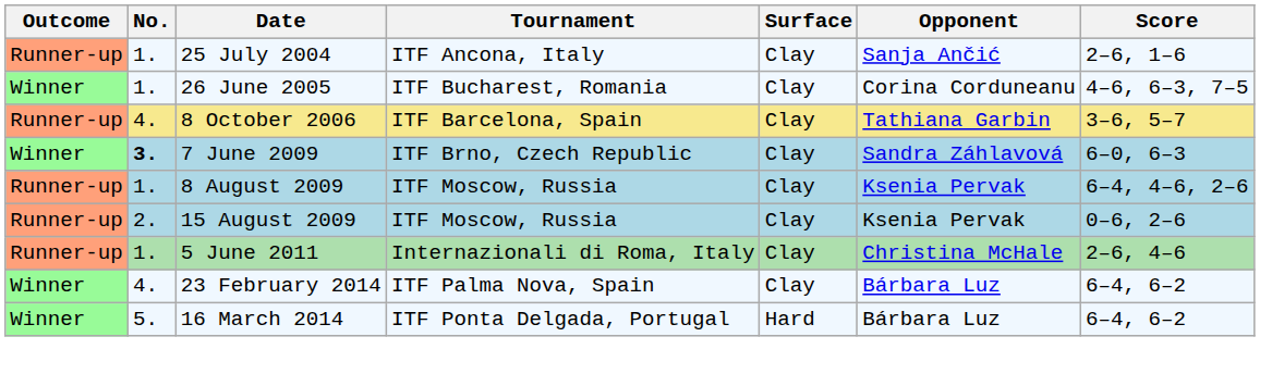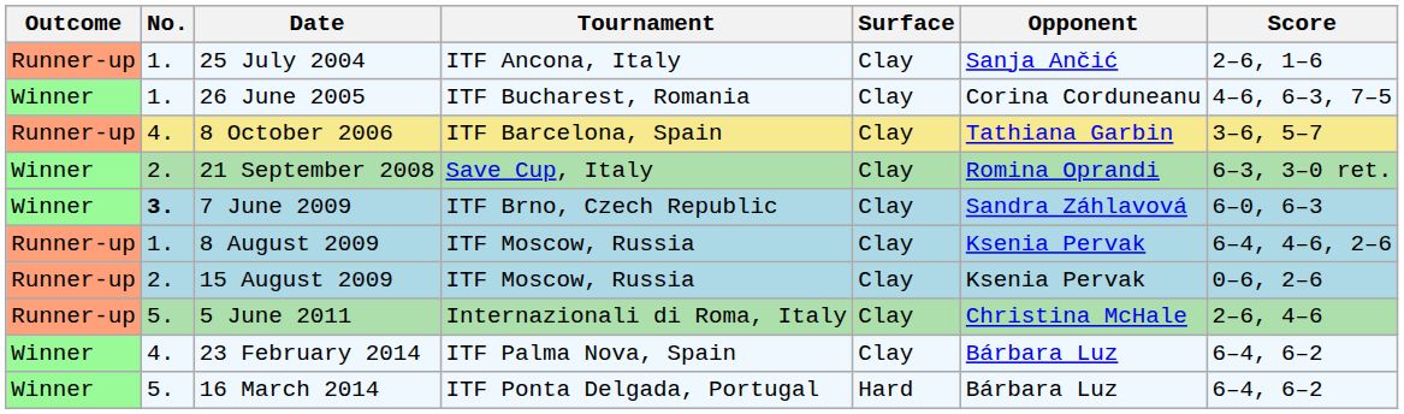 <table class="sortable wikitable" style=font-size:97%>
 <tr>
 <th>Outcome</th>
 <th>No.</th>
 <th>Date</th>
 <th>Tournament</th>
 <th>Surface</th>
 <th>Opponent</th>
 <th class="unsortable">Score</th>
 </tr>
 <tr style="background:#f0f8ff;">
 <td style="background:#ffa07a;">Runner-up</td>
 <td>1.</td>
 <td>25 July 2004</td>
 <td>ITF Ancona, Italy</td>
 <td>Clay</td>
 <td> <a href='#'>Sanja Ančić</a></td>
 <td>2–6, 1–6</td>
 </tr>
 <tr style="background:#f0f8ff;">
 <td style="background:#98fb98;">Winner</td>
 <td>1.</td>
 <td>26 June 2005</td>
 <td>ITF Bucharest, Romania</td>
 <td>Clay</td>
 <td> Corina Corduneanu</td>
 <td>4–6, 6–3, 7–5</td>
 </tr>
 <tr style="background:#f7e98e;">
 <td style="background:#ffa07a;">Runner-up</td>
 <td>4.</td>
 <td>8 October 2006</td>
 <td>ITF Barcelona, Spain</td>
 <td>Clay</td>
 <td> <a href='#'>Tathiana Garbin</a></td>
 <td>3–6, 5–7</td>
 </tr>
+<tr style="background:#addfad;">
+<td style="background:#98fb98;">Winner</td>
+<td>2.</td>
+<td>21 September 2008</td>
+<td><a href='#'>Save Cup</a>, Italy</td>
+<td>Clay</td>
+<td> <a href='#'>Romina Oprandi</a></td>
+<td>6–3, 3–0 ret.</td>
+</tr>
 <tr style="background:lightblue;">
 <td style="background:#98fb98;">Winner</td>
 <td><strong>3.</strong></td>
 <td>7 June 2009</td>
 <td>ITF Brno, Czech Republic</td>
 <td>Clay</td>
 <td> <a href='#'>Sandra Záhlavová</a></td>
 <td>6–0, 6–3</td>
 </tr>
 <tr style="background:lightblue;">
 <td style="background:#ffa07a;">Runner-up</td>
 <td>1.</td>
 <td>8 August 2009</td>
 <td>ITF Moscow, Russia</td>
 <td>Clay</td>
 <td> <a href='#'>Ksenia Pervak</a></td>
 <td>6–4, 4–6, 2–6</td>
 </tr>
 <tr style="background:lightblue;">
 <td style="background:#ffa07a;">Runner-up</td>
 <td>2.</td>
 <td>15 August 2009</td>
 <td>ITF Moscow, Russia</td>
 <td>Clay</td>
 <td> Ksenia Pervak</td>
 <td>0–6, 2–6</td>
 </tr>
 <tr style="background:#addfad;">
 <td style="background:#ffa07a;">Runner-up</td>
-<td>1.</td>
+<td>5.</td>
 <td>5 June 2011</td>
 <td>Internazionali di Roma, Italy</td>
 <td>Clay</td>
 <td> <a href='#'>Christina McHale</a></td>
 <td>2–6, 4–6</td>
 </tr>
 <tr style="background:#f0f8ff;">
 <td style="background:#98fb98;">Winner</td>
 <td>4.</td>
 <td>23 February 2014</td>
 <td>ITF Palma Nova, Spain</td>
 <td>Clay</td>
 <td> <a href='#'>Bárbara Luz</a></td>
 <td>6–4, 6–2</td>
 </tr>
 <tr style="background:#f0f8ff;">
 <td style="background:#98fb98;">Winner</td>
 <td>5.</td>
 <td>16 March 2014</td>
 <td>ITF Ponta Delgada, Portugal</td>
 <td>Hard</td>
 <td> Bárbara Luz</td>
 <td>6–4, 6–2</td>
 </tr>
 </table>
